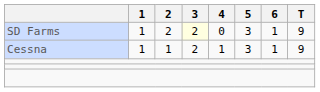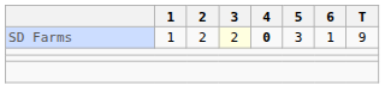 <table class="wikitable" style="text-align:center">
 <tr>
 <th width=140px></th>
 <th width=25px>1</th>
 <th width=25px>2</th>
 <th width=25px>3</th>
 <th width=25px>4</th>
 <th width=25px>5</th>
 <th width=25px>6</th>
 <th width=25px>T</th>
 </tr>
 <tr>
 <td style="background-color: #CDF; color: #585858"; align=left>SD Farms</td>
 <td>1</td>
 <td>2</td>
 <td style="background: lightyellow;">2</td>
-<td>0</td>
-<td>3</td>
-<td>1</td>
-<td>9</td>
-</tr>
-<tr>
-<td style="background-color: #CDF; color: #585858"; align=left>Cessna</td>
-<td>1</td>
-<td>1</td>
-<td>2</td>
-<td>1</td>
+<td><strong>0</strong></td>
 <td>3</td>
 <td>1</td>
 <td>9</td>
 </tr>
 <tr>
 <td colspan="8"; align=left></td>
 </tr>
 <tr>
 <td colspan="8"; align=left></td>
 </tr>
 <tr>
 <td colspan="8"; align=left> </td>
 </tr>
 </table>
